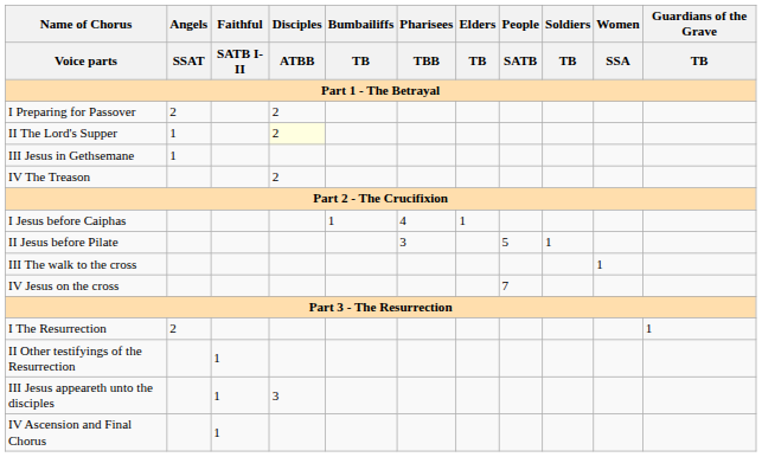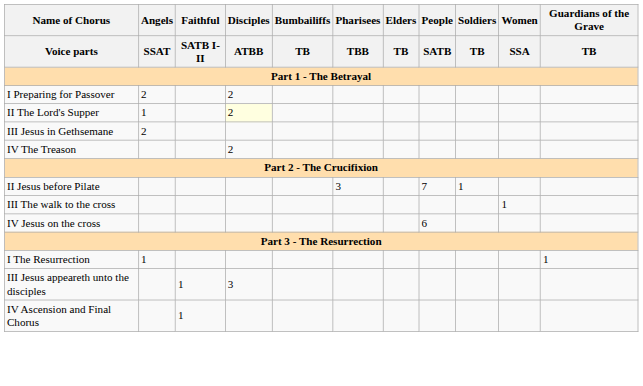 <table class="wikitable" style="font-size: 95%;">
 <tr>
 <th>Name of Chorus</th>
 <th>Angels</th>
 <th>Faithful</th>
 <th>Disciples</th>
 <th>Bumbailiffs</th>
 <th>Pharisees</th>
 <th>Elders</th>
 <th>People</th>
 <th>Soldiers</th>
 <th>Women</th>
 <th>Guardians of the Grave</th>
 </tr>
 <tr>
 <th>Voice parts</th>
 <th>SSAT</th>
 <th>SATB  I-II</th>
 <th>ATBB</th>
 <th>TB</th>
 <th>TBB</th>
 <th>TB</th>
 <th>SATB</th>
 <th>TB</th>
 <th>SSA</th>
 <th>TB</th>
 </tr>
 <tr>
 <th colspan="11" style="background-color:#FFDEAD;">Part 1 - The Betrayal</th>
 </tr>
 <tr>
 <td>I Preparing for Passover</td>
 <td>2</td>
 <td></td>
 <td>2</td>
 <td></td>
 <td></td>
 <td></td>
 <td></td>
 <td></td>
 <td></td>
 <td></td>
 </tr>
 <tr>
 <td>II  The Lord's Supper</td>
 <td>1</td>
 <td></td>
 <td style="background: lightyellow;">2</td>
 <td></td>
 <td></td>
 <td></td>
 <td></td>
 <td></td>
 <td></td>
 <td></td>
 </tr>
 <tr>
 <td>III Jesus in Gethsemane</td>
-<td>1</td>
+<td>2</td>
 <td></td>
 <td></td>
 <td></td>
 <td></td>
 <td></td>
 <td></td>
 <td></td>
 <td></td>
 <td></td>
 </tr>
 <tr>
 <td>IV The Treason</td>
 <td></td>
 <td></td>
 <td>2</td>
 <td></td>
 <td></td>
 <td></td>
 <td></td>
 <td></td>
 <td></td>
 <td></td>
 </tr>
 <tr>
 <th colspan="11" style="background-color:#FFDEAD;">Part 2 - The Crucifixion</th>
 </tr>
 <tr>
-<td>I Jesus before Caiphas</td>
-<td></td>
-<td></td>
-<td></td>
-<td>1</td>
-<td>4</td>
-<td>1</td>
-<td></td>
-<td></td>
-<td></td>
-<td></td>
-</tr>
-<tr>
 <td>II Jesus before Pilate</td>
 <td></td>
 <td></td>
 <td></td>
 <td></td>
 <td>3</td>
 <td></td>
-<td>5</td>
+<td>7</td>
 <td>1</td>
 <td></td>
 <td></td>
 </tr>
 <tr>
 <td>III The walk to the cross</td>
 <td></td>
 <td></td>
 <td></td>
 <td></td>
 <td></td>
 <td></td>
 <td></td>
 <td></td>
 <td>1</td>
 <td></td>
 </tr>
 <tr>
 <td>IV Jesus on the cross</td>
 <td></td>
 <td></td>
 <td></td>
 <td></td>
 <td></td>
 <td></td>
-<td>7</td>
+<td>6</td>
 <td></td>
 <td></td>
 <td></td>
 </tr>
 <tr>
 <th colspan="11" style="background-color:#FFDEAD;">Part 3 - The Resurrection</th>
 </tr>
 <tr>
 <td>I The Resurrection</td>
-<td>2</td>
+<td>1</td>
 <td></td>
 <td></td>
 <td></td>
 <td></td>
 <td></td>
 <td></td>
 <td></td>
 <td></td>
 <td>1</td>
-</tr>
-<tr>
-<td>II Other testifyings of the Resurrection</td>
-<td></td>
-<td>1</td>
-<td></td>
-<td></td>
-<td></td>
-<td></td>
-<td></td>
-<td></td>
-<td></td>
-<td></td>
 </tr>
 <tr>
 <td>III Jesus appeareth unto the disciples</td>
 <td></td>
 <td>1</td>
 <td>3</td>
 <td></td>
 <td></td>
 <td></td>
 <td></td>
 <td></td>
 <td></td>
 <td></td>
 </tr>
 <tr>
 <td>IV Ascension and Final Chorus</td>
 <td></td>
 <td>1</td>
 <td></td>
 <td></td>
 <td></td>
 <td></td>
 <td></td>
 <td></td>
 <td></td>
 <td></td>
 </tr>
 </table>
